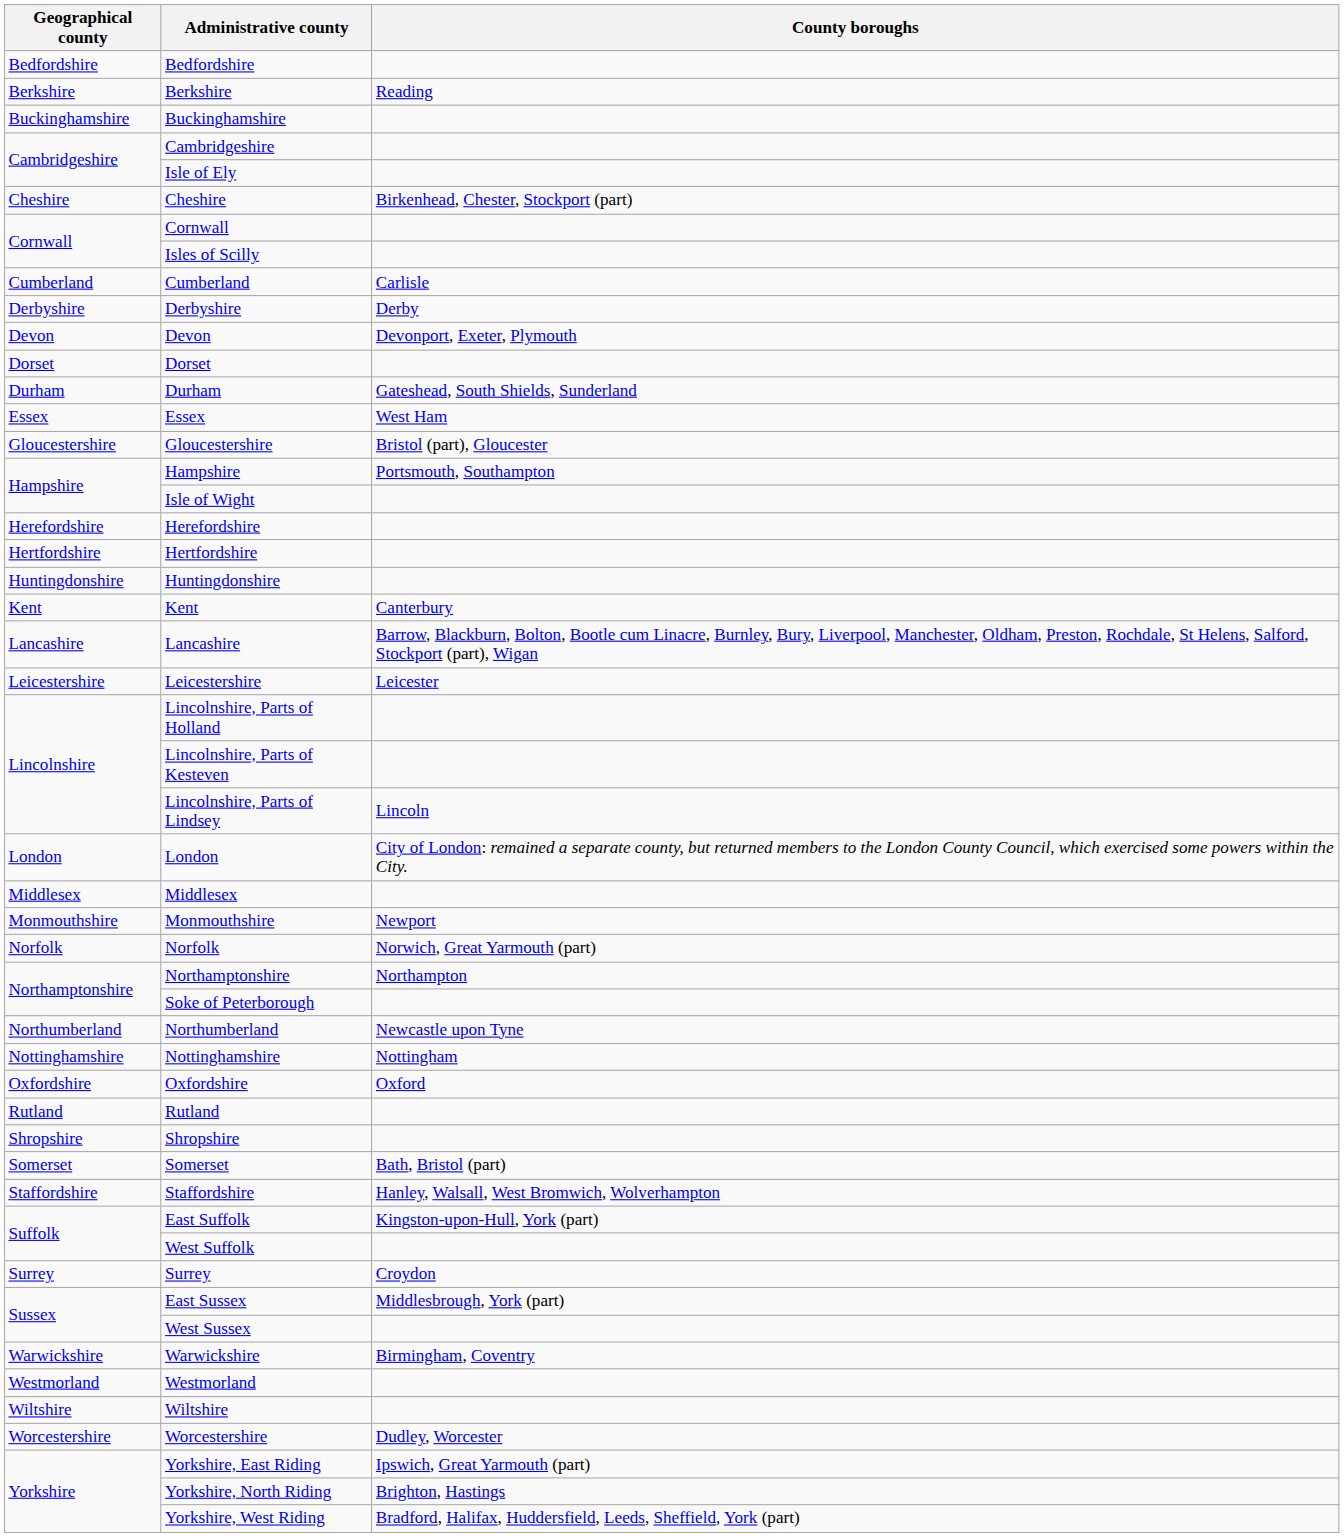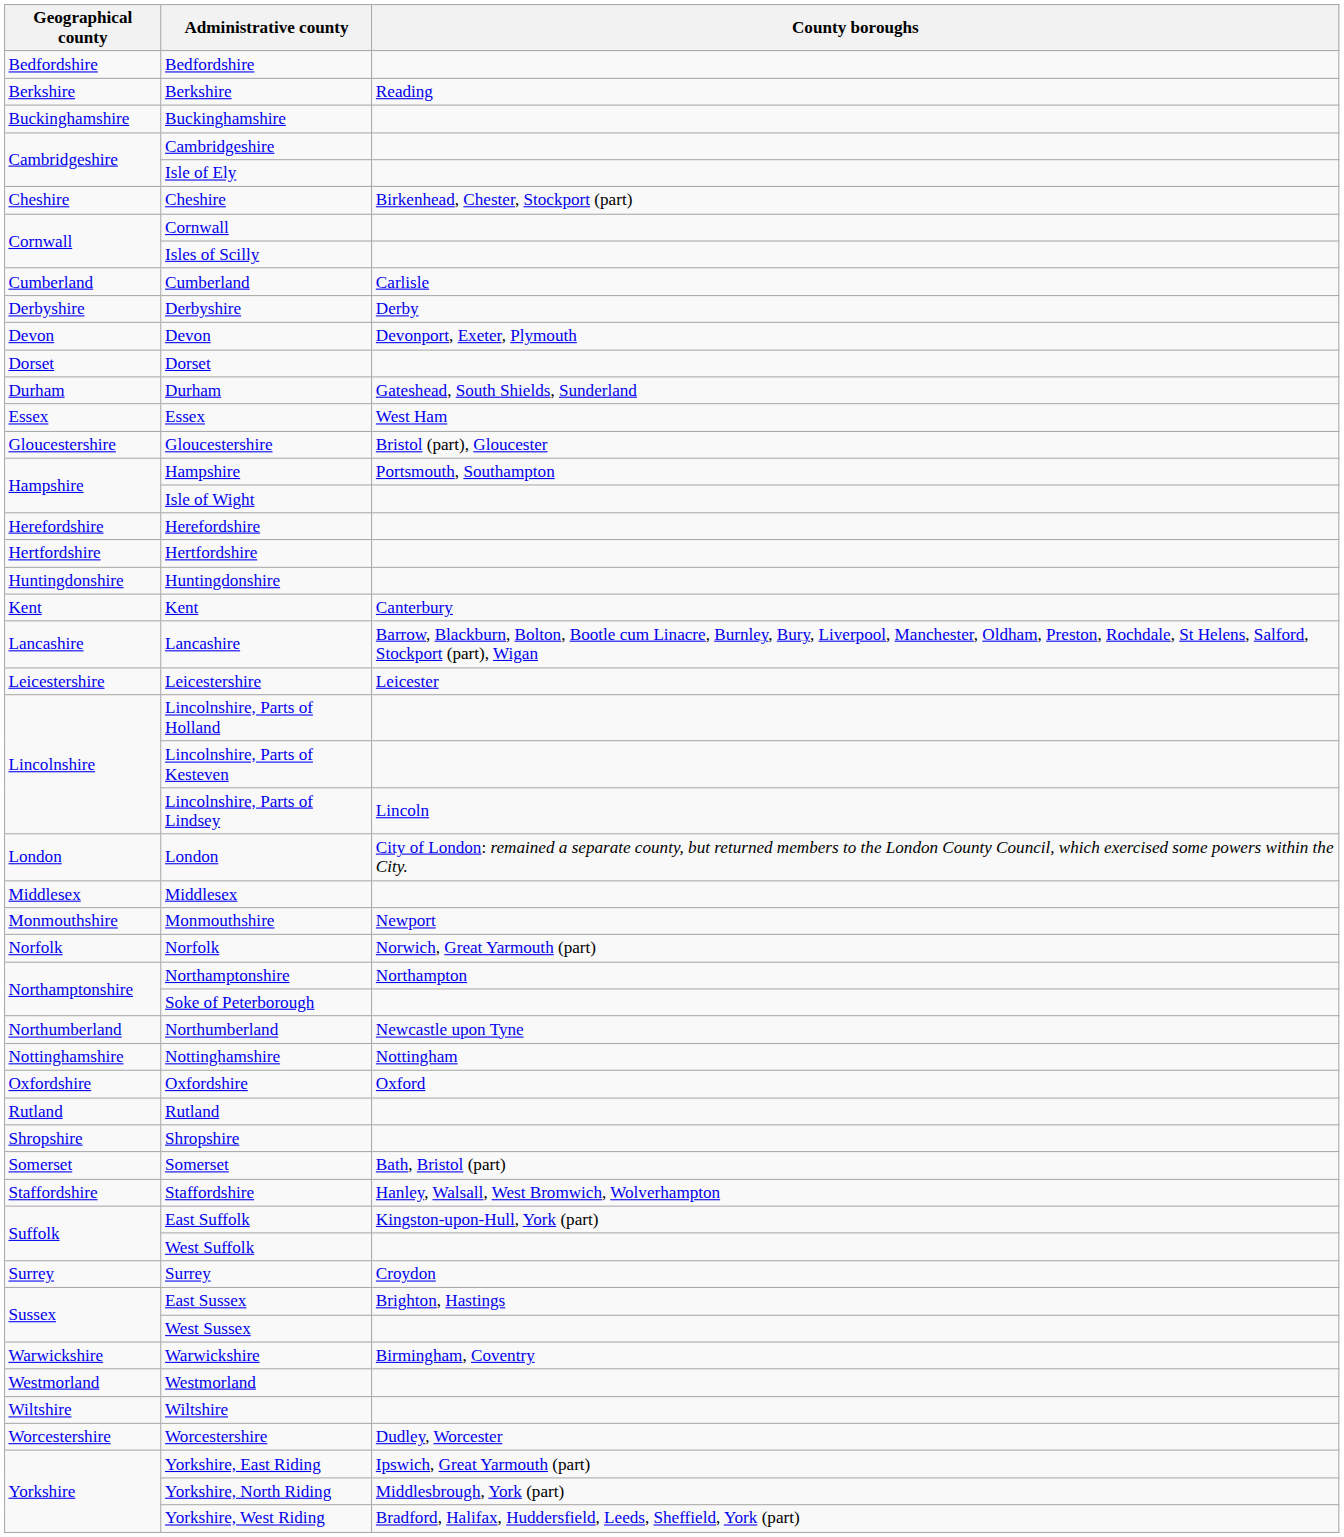 <table class="wikitable">
 <tr>
 <th>Geographical county</th>
 <th>Administrative county</th>
 <th>County boroughs</th>
 </tr>
 <tr>
 <td><a href='#'>Bedfordshire</a></td>
 <td><a href='#'>Bedfordshire</a></td>
 <td></td>
 </tr>
 <tr>
 <td><a href='#'>Berkshire</a></td>
 <td><a href='#'>Berkshire</a></td>
 <td><a href='#'>Reading</a></td>
 </tr>
 <tr>
 <td><a href='#'>Buckinghamshire</a></td>
 <td><a href='#'>Buckinghamshire</a></td>
 <td></td>
 </tr>
 <tr>
 <td rowspan=2><a href='#'>Cambridgeshire</a></td>
 <td><a href='#'>Cambridgeshire</a></td>
 <td></td>
 </tr>
 <tr>
 <td><a href='#'>Isle of Ely</a></td>
 <td></td>
 </tr>
 <tr>
 <td><a href='#'>Cheshire</a></td>
 <td><a href='#'>Cheshire</a></td>
 <td><a href='#'>Birkenhead</a>, <a href='#'>Chester</a>, <a href='#'>Stockport</a> (part)</td>
 </tr>
 <tr>
 <td rowspan=2><a href='#'>Cornwall</a></td>
 <td><a href='#'>Cornwall</a></td>
 <td></td>
 </tr>
 <tr>
 <td><a href='#'>Isles of Scilly</a></td>
 <td></td>
 </tr>
 <tr>
 <td><a href='#'>Cumberland</a></td>
 <td><a href='#'>Cumberland</a></td>
 <td><a href='#'>Carlisle</a></td>
 </tr>
 <tr>
 <td><a href='#'>Derbyshire</a></td>
 <td><a href='#'>Derbyshire</a></td>
 <td><a href='#'>Derby</a></td>
 </tr>
 <tr>
 <td><a href='#'>Devon</a></td>
 <td><a href='#'>Devon</a></td>
 <td><a href='#'>Devonport</a>, <a href='#'>Exeter</a>, <a href='#'>Plymouth</a></td>
 </tr>
 <tr>
 <td><a href='#'>Dorset</a></td>
 <td><a href='#'>Dorset</a></td>
 <td></td>
 </tr>
 <tr>
 <td><a href='#'>Durham</a></td>
 <td><a href='#'>Durham</a></td>
 <td><a href='#'>Gateshead</a>, <a href='#'>South Shields</a>, <a href='#'>Sunderland</a></td>
 </tr>
 <tr>
 <td><a href='#'>Essex</a></td>
 <td><a href='#'>Essex</a></td>
 <td><a href='#'>West Ham</a></td>
 </tr>
 <tr>
 <td><a href='#'>Gloucestershire</a></td>
 <td><a href='#'>Gloucestershire</a></td>
 <td><a href='#'>Bristol</a> (part), <a href='#'>Gloucester</a></td>
 </tr>
 <tr>
 <td rowspan=2><a href='#'>Hampshire</a></td>
 <td><a href='#'>Hampshire</a></td>
 <td><a href='#'>Portsmouth</a>, <a href='#'>Southampton</a></td>
 </tr>
 <tr>
 <td><a href='#'>Isle of Wight</a></td>
 <td></td>
 </tr>
 <tr>
 <td><a href='#'>Herefordshire</a></td>
 <td><a href='#'>Herefordshire</a></td>
 <td></td>
 </tr>
 <tr>
 <td><a href='#'>Hertfordshire</a></td>
 <td><a href='#'>Hertfordshire</a></td>
 <td></td>
 </tr>
 <tr>
 <td><a href='#'>Huntingdonshire</a></td>
 <td><a href='#'>Huntingdonshire</a></td>
 <td></td>
 </tr>
 <tr>
 <td><a href='#'>Kent</a></td>
 <td><a href='#'>Kent</a></td>
 <td><a href='#'>Canterbury</a></td>
 </tr>
 <tr>
 <td><a href='#'>Lancashire</a></td>
 <td><a href='#'>Lancashire</a></td>
 <td><a href='#'>Barrow</a>, <a href='#'>Blackburn</a>, <a href='#'>Bolton</a>, <a href='#'>Bootle cum Linacre</a>, <a href='#'>Burnley</a>, <a href='#'>Bury</a>, <a href='#'>Liverpool</a>, <a href='#'>Manchester</a>, <a href='#'>Oldham</a>, <a href='#'>Preston</a>, <a href='#'>Rochdale</a>, <a href='#'>St Helens</a>, <a href='#'>Salford</a>, <a href='#'>Stockport</a> (part), <a href='#'>Wigan</a></td>
 </tr>
 <tr>
 <td><a href='#'>Leicestershire</a></td>
 <td><a href='#'>Leicestershire</a></td>
 <td><a href='#'>Leicester</a></td>
 </tr>
 <tr>
 <td rowspan=3><a href='#'>Lincolnshire</a></td>
 <td><a href='#'>Lincolnshire, Parts of Holland</a></td>
 <td></td>
 </tr>
 <tr>
 <td><a href='#'>Lincolnshire, Parts of Kesteven</a></td>
 <td></td>
 </tr>
 <tr>
 <td><a href='#'>Lincolnshire, Parts of Lindsey</a></td>
 <td><a href='#'>Lincoln</a></td>
 </tr>
 <tr>
 <td><a href='#'>London</a></td>
 <td><a href='#'>London</a></td>
 <td><a href='#'>City of London</a>: <em>remained a separate county, but returned members to the London County Council, which exercised some powers within the City.</em></td>
 </tr>
 <tr>
 <td><a href='#'>Middlesex</a></td>
 <td><a href='#'>Middlesex</a></td>
 <td></td>
 </tr>
 <tr>
 <td><a href='#'>Monmouthshire</a></td>
 <td><a href='#'>Monmouthshire</a></td>
 <td><a href='#'>Newport</a></td>
 </tr>
 <tr>
 <td><a href='#'>Norfolk</a></td>
 <td><a href='#'>Norfolk</a></td>
 <td><a href='#'>Norwich</a>, <a href='#'>Great Yarmouth</a> (part)</td>
 </tr>
 <tr>
 <td rowspan=2><a href='#'>Northamptonshire</a></td>
 <td><a href='#'>Northamptonshire</a></td>
 <td><a href='#'>Northampton</a></td>
 </tr>
 <tr>
 <td><a href='#'>Soke of Peterborough</a></td>
 <td></td>
 </tr>
 <tr>
 <td><a href='#'>Northumberland</a></td>
 <td><a href='#'>Northumberland</a></td>
 <td><a href='#'>Newcastle upon Tyne</a></td>
 </tr>
 <tr>
 <td><a href='#'>Nottinghamshire</a></td>
 <td><a href='#'>Nottinghamshire</a></td>
 <td><a href='#'>Nottingham</a></td>
 </tr>
 <tr>
 <td><a href='#'>Oxfordshire</a></td>
 <td><a href='#'>Oxfordshire</a></td>
 <td><a href='#'>Oxford</a></td>
 </tr>
 <tr>
 <td><a href='#'>Rutland</a></td>
 <td><a href='#'>Rutland</a></td>
 <td></td>
 </tr>
 <tr>
 <td><a href='#'>Shropshire</a></td>
 <td><a href='#'>Shropshire</a></td>
 <td></td>
 </tr>
 <tr>
 <td><a href='#'>Somerset</a></td>
 <td><a href='#'>Somerset</a></td>
 <td><a href='#'>Bath</a>, <a href='#'>Bristol</a> (part)</td>
 </tr>
 <tr>
 <td><a href='#'>Staffordshire</a></td>
 <td><a href='#'>Staffordshire</a></td>
 <td><a href='#'>Hanley</a>, <a href='#'>Walsall</a>, <a href='#'>West Bromwich</a>, <a href='#'>Wolverhampton</a></td>
 </tr>
 <tr>
 <td rowspan=2><a href='#'>Suffolk</a></td>
 <td><a href='#'>East Suffolk</a></td>
 <td><a href='#'>Kingston-upon-Hull</a>, <a href='#'>York</a> (part)</td>
 </tr>
 <tr>
 <td><a href='#'>West Suffolk</a></td>
 <td></td>
 </tr>
 <tr>
 <td><a href='#'>Surrey</a></td>
 <td><a href='#'>Surrey</a></td>
 <td><a href='#'>Croydon</a></td>
 </tr>
 <tr>
 <td rowspan=2><a href='#'>Sussex</a></td>
 <td><a href='#'>East Sussex</a></td>
-<td><a href='#'>Middlesbrough</a>, <a href='#'>York</a> (part)</td>
+<td><a href='#'>Brighton</a>, <a href='#'>Hastings</a></td>
 </tr>
 <tr>
 <td><a href='#'>West Sussex</a></td>
 <td></td>
 </tr>
 <tr>
 <td><a href='#'>Warwickshire</a></td>
 <td><a href='#'>Warwickshire</a></td>
 <td><a href='#'>Birmingham</a>, <a href='#'>Coventry</a></td>
 </tr>
 <tr>
 <td><a href='#'>Westmorland</a></td>
 <td><a href='#'>Westmorland</a></td>
 <td></td>
 </tr>
 <tr>
 <td><a href='#'>Wiltshire</a></td>
 <td><a href='#'>Wiltshire</a></td>
 <td></td>
 </tr>
 <tr>
 <td><a href='#'>Worcestershire</a></td>
 <td><a href='#'>Worcestershire</a></td>
 <td><a href='#'>Dudley</a>, <a href='#'>Worcester</a></td>
 </tr>
 <tr>
 <td rowspan=3><a href='#'>Yorkshire</a></td>
 <td><a href='#'>Yorkshire, East Riding</a></td>
 <td><a href='#'>Ipswich</a>, <a href='#'>Great Yarmouth</a> (part)</td>
 </tr>
 <tr>
 <td><a href='#'>Yorkshire, North Riding</a></td>
-<td><a href='#'>Brighton</a>, <a href='#'>Hastings</a></td>
+<td><a href='#'>Middlesbrough</a>, <a href='#'>York</a> (part)</td>
 </tr>
 <tr>
 <td><a href='#'>Yorkshire, West Riding</a></td>
 <td><a href='#'>Bradford</a>, <a href='#'>Halifax</a>, <a href='#'>Huddersfield</a>, <a href='#'>Leeds</a>, <a href='#'>Sheffield</a>, <a href='#'>York</a> (part)</td>
 </tr>
 </table>
